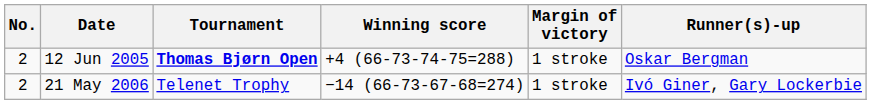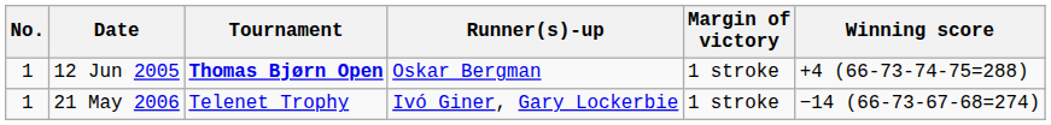 <table class="wikitable" style="font-size:95%;">
 <tr>
 <th>No.</th>
 <th>Date</th>
 <th>Tournament</th>
+<th>Runner(s)-up</th>
+<th>Margin of<br>victory</th>
 <th>Winning score</th>
-<th>Margin of<br>victory</th>
-<th>Runner(s)-up</th>
 </tr>
 <tr>
-<td align=center>2</td>
+<td align=center>1</td>
 <td align=right>12 Jun <a href='#'>2005</a></td>
 <td><strong><a href='#'>Thomas Bjørn Open</a></strong></td>
+<td> <a href='#'>Oskar Bergman</a></td>
+<td>1 stroke</td>
 <td>+4 (66-73-74-75=288)</td>
-<td>1 stroke</td>
-<td> <a href='#'>Oskar Bergman</a></td>
 </tr>
 <tr>
-<td align=center>2</td>
+<td align=center>1</td>
 <td align=right>21 May <a href='#'>2006</a></td>
 <td><a href='#'>Telenet Trophy</a></td>
+<td> <a href='#'>Ivó Giner</a>,  <a href='#'>Gary Lockerbie</a></td>
+<td>1 stroke</td>
 <td>−14 (66-73-67-68=274)</td>
-<td>1 stroke</td>
-<td> <a href='#'>Ivó Giner</a>,  <a href='#'>Gary Lockerbie</a></td>
 </tr>
 </table>
